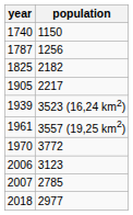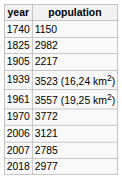 <table class="wikitable">
 <tr>
 <th>year</th>
 <th>population</th>
 </tr>
 <tr>
 <td>1740</td>
 <td>1150</td>
 </tr>
 <tr>
-<td>1787</td>
-<td>1256</td>
-</tr>
-<tr>
 <td>1825</td>
-<td>2182</td>
+<td>2982</td>
 </tr>
 <tr>
 <td>1905</td>
 <td>2217</td>
 </tr>
 <tr>
 <td>1939</td>
 <td>3523 (16,24 km<sup>2</sup>)</td>
 </tr>
 <tr>
 <td>1961</td>
 <td>3557 (19,25 km<sup>2</sup>)</td>
 </tr>
 <tr>
 <td>1970</td>
 <td>3772</td>
 </tr>
 <tr>
 <td>2006</td>
-<td>3123</td>
+<td>3121</td>
 </tr>
 <tr>
 <td>2007</td>
 <td>2785</td>
 </tr>
 <tr>
 <td>2018</td>
 <td>2977</td>
 </tr>
 </table>
